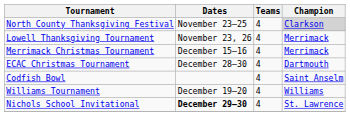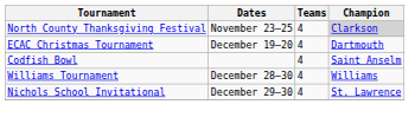 <table class="wikitable">
 <tr>
 <th>Tournament</th>
 <th>Dates</th>
 <th>Teams</th>
 <th>Champion</th>
 </tr>
 <tr>
 <td><a href='#'>North County Thanksgiving Festival</a></td>
 <td>November 23–25</td>
 <td>4</td>
 <td style="background: lightgrey;"><a href='#'>Clarkson</a></td>
 </tr>
 <tr>
-<td><a href='#'>Lowell Thanksgiving Tournament</a></td>
-<td>November 23, 26</td>
-<td>4</td>
-<td><a href='#'>Merrimack</a></td>
-</tr>
-<tr>
-<td><a href='#'>Merrimack Christmas Tournament</a></td>
-<td>December 15–16</td>
-<td>4</td>
-<td><a href='#'>Merrimack</a></td>
-</tr>
-<tr>
 <td><a href='#'>ECAC Christmas Tournament</a></td>
-<td>December 28–30</td>
+<td>December 19–20</td>
 <td>4</td>
 <td><a href='#'>Dartmouth</a></td>
 </tr>
 <tr>
 <td><a href='#'>Codfish Bowl</a></td>
 <td></td>
 <td>4</td>
 <td><a href='#'>Saint Anselm</a></td>
 </tr>
 <tr>
 <td><a href='#'>Williams Tournament</a></td>
-<td>December 19–20</td>
+<td>December 28–30</td>
 <td>4</td>
 <td><a href='#'>Williams</a></td>
 </tr>
 <tr>
 <td><a href='#'>Nichols School Invitational</a></td>
-<td><strong>December 29–30</strong></td>
+<td>December 29–30</td>
 <td>4</td>
 <td><a href='#'>St. Lawrence</a></td>
 </tr>
 <tr>
 </tr>
 </table>
